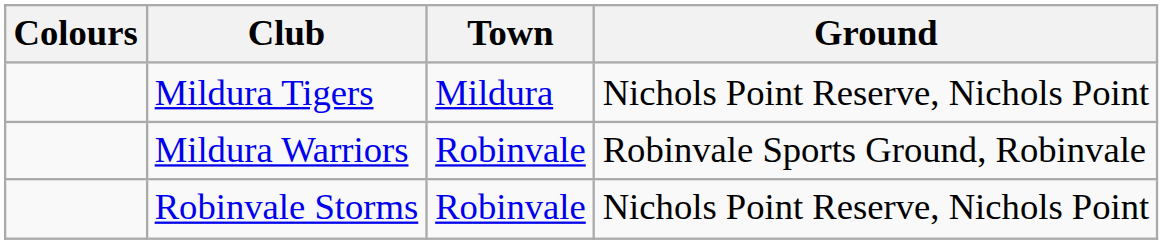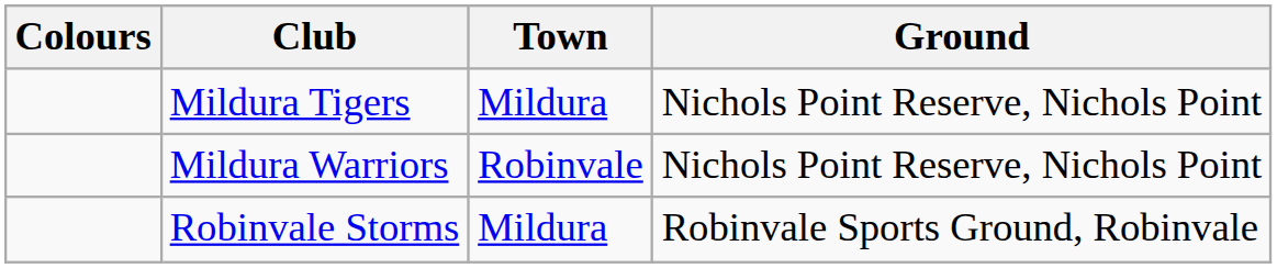 <table class="wikitable">
 <tr>
 <th>Colours</th>
 <th>Club</th>
 <th>Town</th>
 <th>Ground</th>
 </tr>
 <tr>
 <td></td>
 <td><a href='#'>Mildura Tigers</a></td>
 <td><a href='#'>Mildura</a></td>
 <td>Nichols Point Reserve, Nichols Point</td>
 </tr>
 <tr>
 <td></td>
 <td><a href='#'>Mildura Warriors</a></td>
 <td><a href='#'>Robinvale</a></td>
-<td>Robinvale Sports Ground, Robinvale</td>
+<td>Nichols Point Reserve, Nichols Point</td>
 </tr>
 <tr>
 <td></td>
 <td><a href='#'>Robinvale Storms</a></td>
-<td><a href='#'>Robinvale</a></td>
-<td>Nichols Point Reserve, Nichols Point</td>
+<td><a href='#'>Mildura</a></td>
+<td>Robinvale Sports Ground, Robinvale</td>
 </tr>
 </table>
